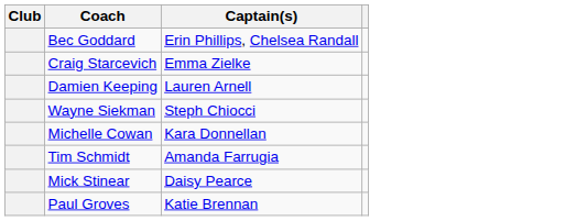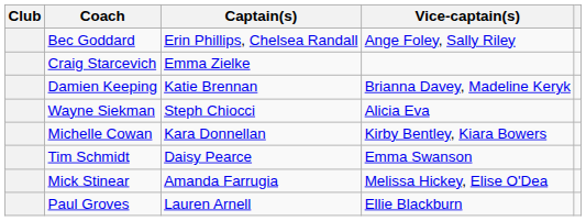 <table class="wikitable plainrowheaders">
 <tr>
 <th scope="col">Club</th>
 <th scope="col">Coach</th>
 <th scope="col">Captain(s)</th>
+<th scope="col">Vice-captain(s)</th>
 <th scope="col"></th>
 </tr>
 <tr>
 <th scope="row"></th>
 <td><a href='#'>Bec Goddard</a></td>
 <td><a href='#'>Erin Phillips</a>, <a href='#'>Chelsea Randall</a></td>
+<td><a href='#'>Ange Foley</a>, <a href='#'>Sally Riley</a></td>
 <td align="center"></td>
 </tr>
 <tr>
 <th scope="row"></th>
 <td><a href='#'>Craig Starcevich</a></td>
 <td><a href='#'>Emma Zielke</a></td>
+<td></td>
 <td align="center"></td>
 </tr>
 <tr>
 <th scope="row"></th>
 <td><a href='#'>Damien Keeping</a></td>
-<td><a href='#'>Lauren Arnell</a></td>
+<td><a href='#'>Katie Brennan</a></td>
+<td><a href='#'>Brianna Davey</a>, <a href='#'>Madeline Keryk</a></td>
 <td align="center"></td>
 </tr>
 <tr>
 <th scope="row"></th>
 <td><a href='#'>Wayne Siekman</a></td>
 <td><a href='#'>Steph Chiocci</a></td>
+<td><a href='#'>Alicia Eva</a></td>
 <td align="center"></td>
 </tr>
 <tr>
 <th scope="row"></th>
 <td><a href='#'>Michelle Cowan</a></td>
 <td><a href='#'>Kara Donnellan</a></td>
+<td><a href='#'>Kirby Bentley</a>, <a href='#'>Kiara Bowers</a></td>
 <td align="center"></td>
 </tr>
 <tr>
 <th scope="row"></th>
 <td><a href='#'>Tim Schmidt</a></td>
-<td><a href='#'>Amanda Farrugia</a></td>
+<td><a href='#'>Daisy Pearce</a></td>
+<td><a href='#'>Emma Swanson</a></td>
 <td align="center"></td>
 </tr>
 <tr>
 <th scope="row"></th>
 <td><a href='#'>Mick Stinear</a></td>
-<td><a href='#'>Daisy Pearce</a></td>
+<td><a href='#'>Amanda Farrugia</a></td>
+<td><a href='#'>Melissa Hickey</a>, <a href='#'>Elise O'Dea</a></td>
 <td align="center"></td>
 </tr>
 <tr>
 <th scope="row"></th>
 <td><a href='#'>Paul Groves</a></td>
-<td><a href='#'>Katie Brennan</a></td>
+<td><a href='#'>Lauren Arnell</a></td>
+<td><a href='#'>Ellie Blackburn</a></td>
 <td align="center"></td>
 </tr>
 </table>
